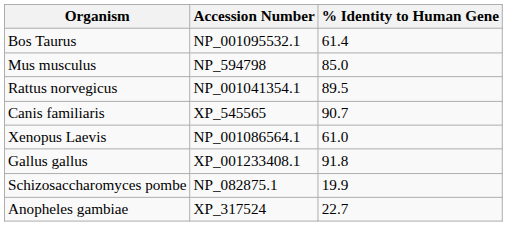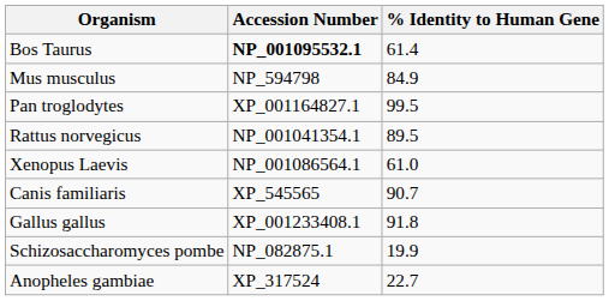 <table class="wikitable" border="1">
 <tr>
 <th>Organism</th>
 <th>Accession Number</th>
 <th>% Identity to Human Gene</th>
 </tr>
 <tr>
 <td>Bos Taurus</td>
-<td>NP_001095532.1</td>
+<td><strong>NP_001095532.1</strong></td>
 <td>61.4</td>
 </tr>
 <tr>
 <td>Mus musculus</td>
 <td>NP_594798</td>
-<td>85.0</td>
+<td>84.9</td>
+</tr>
+<tr>
+<td>Pan troglodytes</td>
+<td>XP_001164827.1</td>
+<td>99.5</td>
 </tr>
 <tr>
 <td>Rattus norvegicus</td>
 <td>NP_001041354.1</td>
 <td>89.5</td>
 </tr>
 <tr>
+<td>Xenopus Laevis</td>
+<td>NP_001086564.1</td>
+<td>61.0</td>
+</tr>
+<tr>
 <td>Canis familiaris</td>
 <td>XP_545565</td>
 <td>90.7</td>
-</tr>
-<tr>
-<td>Xenopus Laevis</td>
-<td>NP_001086564.1</td>
-<td>61.0</td>
 </tr>
 <tr>
 <td>Gallus gallus</td>
 <td>XP_001233408.1</td>
 <td>91.8</td>
 </tr>
 <tr>
 <td>Schizosaccharomyces pombe</td>
 <td>NP_082875.1</td>
 <td>19.9</td>
 </tr>
 <tr>
 <td>Anopheles gambiae</td>
 <td>XP_317524</td>
 <td>22.7</td>
 </tr>
 </table>
